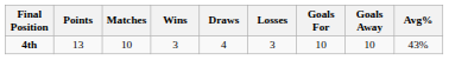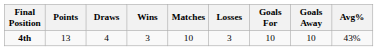 <table class="wikitable" style="font-size: 95%; text-align: center;">
 <tr>
 <th width=60>Final Position</th>
 <th width=60>Points</th>
+<th width=60>Draws</th>
+<th width=60>Wins</th>
 <th width=60>Matches</th>
-<th width=60>Wins</th>
-<th width=60>Draws</th>
 <th width=60>Losses</th>
 <th width=60>Goals For</th>
 <th width=60>Goals Away</th>
 <th width=60>Avg%</th>
 </tr>
 <tr>
 <td><strong>4th</strong></td>
 <td>13</td>
+<td>4</td>
+<td>3</td>
 <td>10</td>
-<td>3</td>
-<td>4</td>
 <td>3</td>
 <td>10</td>
 <td>10</td>
 <td>43%</td>
 </tr>
 </table>
